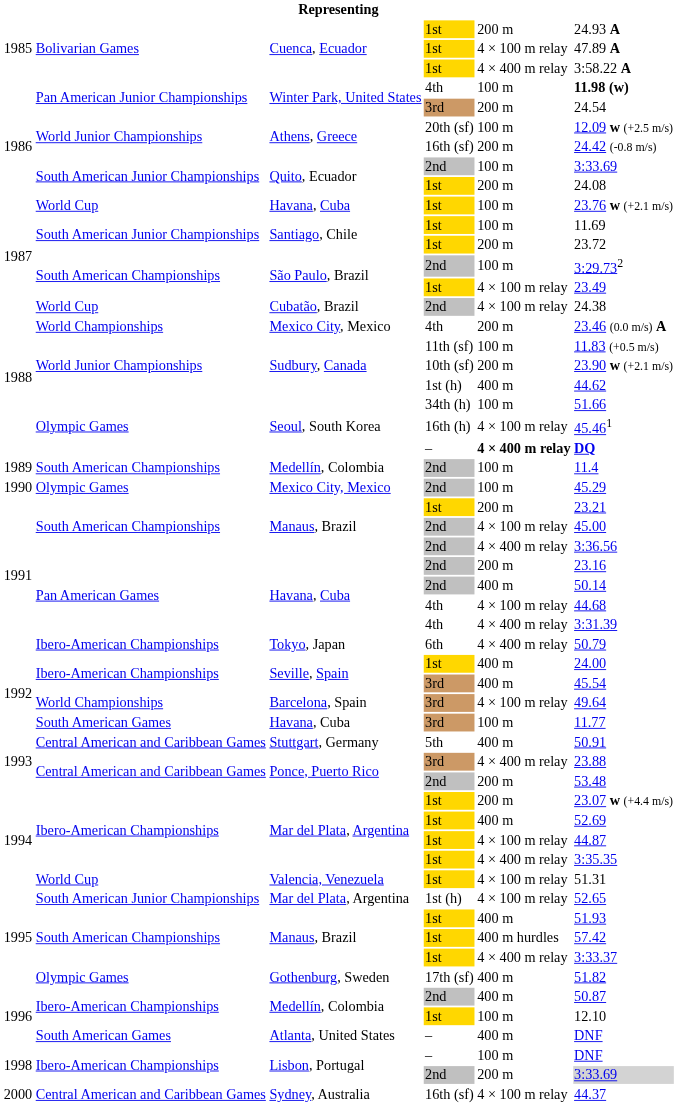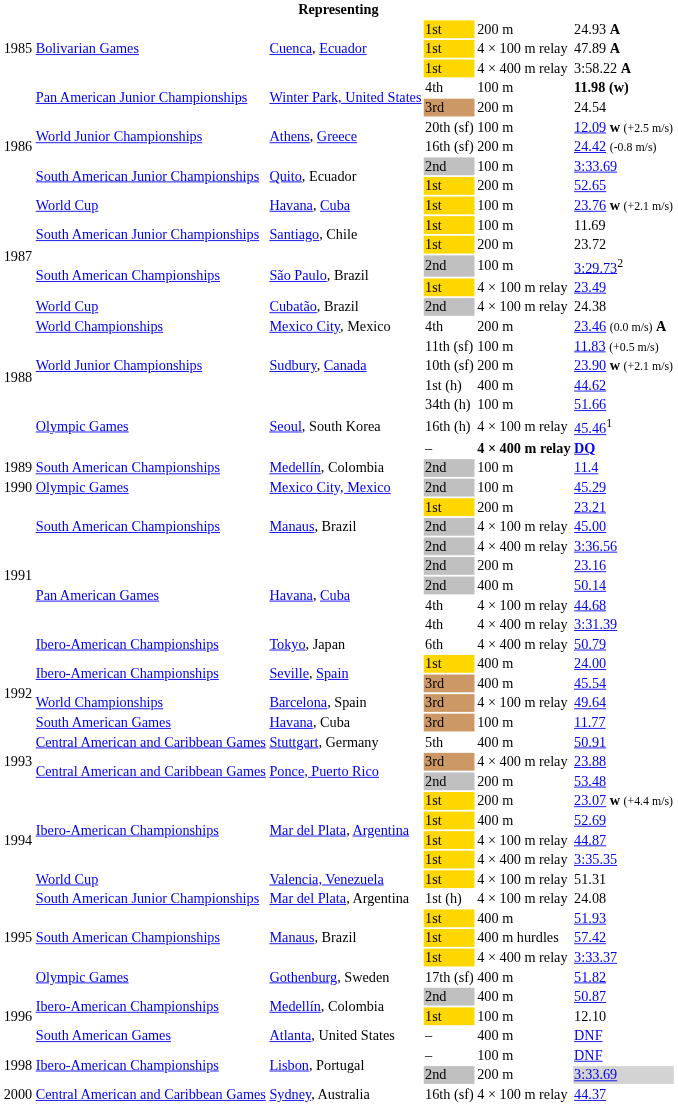 <table>
 <tr>
 <th colspan="6">Representing </th>
 </tr>
 <tr>
 <td rowspan=3>1985</td>
 <td rowspan=3><a href='#'>Bolivarian Games</a></td>
 <td rowspan=3><a href='#'>Cuenca</a>, <a href='#'>Ecuador</a></td>
 <td bgcolor=gold>1st</td>
 <td>200 m</td>
 <td>24.93 <strong>A</strong></td>
 </tr>
 <tr>
 <td bgcolor=gold>1st</td>
 <td>4 × 100 m relay</td>
 <td>47.89 <strong>A</strong></td>
 </tr>
 <tr>
 <td bgcolor=gold>1st</td>
 <td>4 × 400 m relay</td>
 <td>3:58.22 <strong>A</strong></td>
 </tr>
 <tr>
 <td rowspan=7>1986</td>
 <td rowspan=2><a href='#'>Pan American Junior Championships</a></td>
 <td rowspan=2><a href='#'>Winter Park, United States</a></td>
 <td>4th</td>
 <td>100 m</td>
 <td><strong>11.98 (w)</strong></td>
 </tr>
 <tr>
 <td bgcolor=cc9966>3rd</td>
 <td>200 m</td>
 <td>24.54</td>
 </tr>
 <tr>
 <td rowspan=2><a href='#'>World Junior Championships</a></td>
 <td rowspan=2><a href='#'>Athens</a>, <a href='#'>Greece</a></td>
 <td>20th (sf)</td>
 <td>100 m</td>
 <td><a href='#'>12.09</a> <strong>w</strong> <small>(+2.5 m/s)</small></td>
 </tr>
 <tr>
 <td>16th (sf)</td>
 <td>200 m</td>
 <td><a href='#'>24.42</a> <small>(-0.8 m/s)</small></td>
 </tr>
 <tr>
 <td rowspan=2><a href='#'>South American Junior Championships</a></td>
 <td rowspan=2><a href='#'>Quito</a>, Ecuador</td>
 <td bgcolor=silver>2nd</td>
 <td>100 m</td>
 <td><a href='#'>3:33.69</a></td>
 </tr>
 <tr>
 <td bgcolor=gold>1st</td>
 <td>200 m</td>
-<td>24.08</td>
+<td><a href='#'>52.65</a></td>
 </tr>
 <tr>
 <td><a href='#'>World Cup</a></td>
 <td><a href='#'>Havana</a>, <a href='#'>Cuba</a></td>
 <td bgcolor=gold>1st</td>
 <td>100 m</td>
 <td><a href='#'>23.76</a> <strong>w</strong> <small>(+2.1 m/s)</small></td>
 </tr>
 <tr>
 <td rowspan=4>1987</td>
 <td rowspan=2><a href='#'>South American Junior Championships</a></td>
 <td rowspan=2><a href='#'>Santiago</a>, Chile</td>
 <td bgcolor=gold>1st</td>
 <td>100 m</td>
 <td>11.69</td>
 </tr>
 <tr>
 <td bgcolor=gold>1st</td>
 <td>200 m</td>
 <td>23.72</td>
 </tr>
 <tr>
 <td rowspan=2><a href='#'>South American Championships</a></td>
 <td rowspan=2><a href='#'>São Paulo</a>, Brazil</td>
 <td bgcolor=silver>2nd</td>
 <td>100 m</td>
 <td><a href='#'>3:29.73</a><sup>2</sup></td>
 </tr>
 <tr>
 <td bgcolor=gold>1st</td>
 <td>4 × 100 m relay</td>
 <td><a href='#'>23.49</a></td>
 </tr>
 <tr>
 <td rowspan=8>1988</td>
 <td><a href='#'>World Cup</a></td>
 <td><a href='#'>Cubatão</a>, Brazil</td>
 <td bgcolor=silver>2nd</td>
 <td>4 × 100 m relay</td>
 <td>24.38</td>
 </tr>
 <tr>
 <td><a href='#'>World Championships</a></td>
 <td><a href='#'>Mexico City</a>, Mexico</td>
 <td>4th</td>
 <td>200 m</td>
 <td><a href='#'>23.46</a> <small>(0.0 m/s)</small> <strong>A</strong></td>
 </tr>
 <tr>
 <td rowspan=3><a href='#'>World Junior Championships</a></td>
 <td rowspan=3><a href='#'>Sudbury</a>, <a href='#'>Canada</a></td>
 <td>11th (sf)</td>
 <td>100 m</td>
 <td><a href='#'>11.83</a> <small>(+0.5 m/s)</small></td>
 </tr>
 <tr>
 <td>10th (sf)</td>
 <td>200 m</td>
 <td><a href='#'>23.90</a> <strong>w</strong> <small>(+2.1 m/s)</small></td>
 </tr>
 <tr>
 <td>1st (h)</td>
 <td>400 m</td>
 <td><a href='#'>44.62</a></td>
 </tr>
 <tr>
 <td rowspan=3><a href='#'>Olympic Games</a></td>
 <td rowspan=3><a href='#'>Seoul</a>, South Korea</td>
 <td>34th (h)</td>
 <td>100 m</td>
 <td><a href='#'>51.66</a></td>
 </tr>
 <tr>
 <td>16th (h)</td>
 <td>4 × 100 m relay</td>
 <td><a href='#'>45.46</a><sup>1</sup></td>
 </tr>
 <tr>
 <td>–</td>
 <td><strong>4 × 400 m relay</strong></td>
 <td><strong><a href='#'>DQ</a></strong></td>
 </tr>
 <tr>
 <td>1989</td>
 <td><a href='#'>South American Championships</a></td>
 <td><a href='#'>Medellín</a>, Colombia</td>
 <td bgcolor=silver>2nd</td>
 <td>100 m</td>
 <td><a href='#'>11.4</a></td>
 </tr>
 <tr>
 <td>1990</td>
 <td><a href='#'>Olympic Games</a></td>
 <td><a href='#'>Mexico City, Mexico</a></td>
 <td bgcolor=silver>2nd</td>
 <td>100 m</td>
 <td><a href='#'>45.29</a></td>
 </tr>
 <tr>
 <td rowspan=8>1991</td>
 <td rowspan=3><a href='#'>South American Championships</a></td>
 <td rowspan=3><a href='#'>Manaus</a>, Brazil</td>
 <td bgcolor=gold>1st</td>
 <td>200 m</td>
 <td><a href='#'>23.21</a></td>
 </tr>
 <tr>
 <td bgcolor=silver>2nd</td>
 <td>4 × 100 m relay</td>
 <td><a href='#'>45.00</a></td>
 </tr>
 <tr>
 <td bgcolor=silver>2nd</td>
 <td>4 × 400 m relay</td>
 <td><a href='#'>3:36.56</a></td>
 </tr>
 <tr>
 <td rowspan=4><a href='#'>Pan American Games</a></td>
 <td rowspan=4><a href='#'>Havana</a>, <a href='#'>Cuba</a></td>
 <td bgcolor=silver>2nd</td>
 <td>200 m</td>
 <td><a href='#'>23.16</a></td>
 </tr>
 <tr>
 <td bgcolor=silver>2nd</td>
 <td>400 m</td>
 <td><a href='#'>50.14</a></td>
 </tr>
 <tr>
 <td>4th</td>
 <td>4 × 100 m relay</td>
 <td><a href='#'>44.68</a></td>
 </tr>
 <tr>
 <td>4th</td>
 <td>4 × 400 m relay</td>
 <td><a href='#'>3:31.39</a></td>
 </tr>
 <tr>
 <td><a href='#'>Ibero-American Championships</a></td>
 <td><a href='#'>Tokyo</a>, Japan</td>
 <td>6th</td>
 <td>4 × 400 m relay</td>
 <td><a href='#'>50.79</a></td>
 </tr>
 <tr>
 <td rowspan=4>1992</td>
 <td rowspan=2><a href='#'>Ibero-American Championships</a></td>
 <td rowspan=2><a href='#'>Seville</a>, <a href='#'>Spain</a></td>
 <td bgcolor=gold>1st</td>
 <td>400 m</td>
 <td><a href='#'>24.00</a></td>
 </tr>
 <tr>
 <td bgcolor="cc9966">3rd</td>
 <td>400 m</td>
 <td><a href='#'>45.54</a></td>
 </tr>
 <tr>
 <td><a href='#'>World Championships</a></td>
 <td><a href='#'>Barcelona</a>, Spain</td>
 <td bgcolor=cc9966>3rd</td>
 <td>4 × 100 m relay</td>
 <td><a href='#'>49.64</a></td>
 </tr>
 <tr>
 <td><a href='#'>South American Games</a></td>
 <td><a href='#'>Havana</a>, Cuba</td>
 <td bgcolor=cc9966>3rd</td>
 <td>100 m</td>
 <td><a href='#'>11.77</a></td>
 </tr>
 <tr>
 <td rowspan=3>1993</td>
 <td><a href='#'>Central American and Caribbean Games</a></td>
 <td><a href='#'>Stuttgart</a>, Germany</td>
 <td>5th</td>
 <td>400 m</td>
 <td><a href='#'>50.91</a></td>
 </tr>
 <tr>
 <td rowspan=2><a href='#'>Central American and Caribbean Games</a></td>
 <td rowspan=2><a href='#'>Ponce, Puerto Rico</a></td>
 <td bgcolor=cc9966>3rd</td>
 <td>4 × 400 m relay</td>
 <td><a href='#'>23.88</a></td>
 </tr>
 <tr>
 <td bgcolor=silver>2nd</td>
 <td>200 m</td>
 <td><a href='#'>53.48</a></td>
 </tr>
 <tr>
 <td rowspan=5>1994</td>
 <td rowspan=4><a href='#'>Ibero-American Championships</a></td>
 <td rowspan=4><a href='#'>Mar del Plata</a>, <a href='#'>Argentina</a></td>
 <td bgcolor=gold>1st</td>
 <td>200 m</td>
 <td><a href='#'>23.07</a> <strong>w</strong> <small>(+4.4 m/s)</small></td>
 </tr>
 <tr>
 <td bgcolor=gold>1st</td>
 <td>400 m</td>
 <td><a href='#'>52.69</a></td>
 </tr>
 <tr>
 <td bgcolor=gold>1st</td>
 <td>4 × 100 m relay</td>
 <td><a href='#'>44.87</a></td>
 </tr>
 <tr>
 <td bgcolor=gold>1st</td>
 <td>4 × 400 m relay</td>
 <td><a href='#'>3:35.35</a></td>
 </tr>
 <tr>
 <td><a href='#'>World Cup</a></td>
 <td><a href='#'>Valencia, Venezuela</a></td>
 <td bgcolor=gold>1st</td>
 <td>4 × 100 m relay</td>
 <td>51.31</td>
 </tr>
 <tr>
 <td rowspan=5>1995</td>
 <td><a href='#'>South American Junior Championships</a></td>
 <td><a href='#'>Mar del Plata</a>, Argentina</td>
 <td>1st (h)</td>
 <td>4 × 100 m relay</td>
-<td><a href='#'>52.65</a></td>
+<td>24.08</td>
 </tr>
 <tr>
 <td rowspan=3><a href='#'>South American Championships</a></td>
 <td rowspan=3><a href='#'>Manaus</a>, Brazil</td>
 <td bgcolor=gold>1st</td>
 <td>400 m</td>
 <td><a href='#'>51.93</a></td>
 </tr>
 <tr>
 <td bgcolor=gold>1st</td>
 <td>400 m hurdles</td>
 <td><a href='#'>57.42</a></td>
 </tr>
 <tr>
 <td bgcolor=gold>1st</td>
 <td>4 × 400 m relay</td>
 <td><a href='#'>3:33.37</a></td>
 </tr>
 <tr>
 <td><a href='#'>Olympic Games</a></td>
 <td><a href='#'>Gothenburg</a>, Sweden</td>
 <td>17th (sf)</td>
 <td>400 m</td>
 <td><a href='#'>51.82</a></td>
 </tr>
 <tr>
 <td rowspan=3>1996</td>
 <td rowspan=2><a href='#'>Ibero-American Championships</a></td>
 <td rowspan=2><a href='#'>Medellín</a>, Colombia</td>
 <td bgcolor=silver>2nd</td>
 <td>400 m</td>
 <td><a href='#'>50.87</a></td>
 </tr>
 <tr>
 <td bgcolor=gold>1st</td>
 <td>100 m</td>
 <td>12.10</td>
 </tr>
 <tr>
 <td><a href='#'>South American Games</a></td>
 <td><a href='#'>Atlanta</a>, United States</td>
 <td>–</td>
 <td>400 m</td>
 <td><a href='#'>DNF</a></td>
 </tr>
 <tr>
 <td rowspan=2>1998</td>
 <td rowspan=2><a href='#'>Ibero-American Championships</a></td>
 <td rowspan=2><a href='#'>Lisbon</a>, Portugal</td>
 <td>–</td>
 <td>100 m</td>
 <td><a href='#'>DNF</a></td>
 </tr>
 <tr>
 <td bgcolor=silver>2nd</td>
 <td>200 m</td>
 <td style="background: lightgrey;"><a href='#'>3:33.69</a></td>
 </tr>
 <tr>
 <td>2000</td>
 <td><a href='#'>Central American and Caribbean Games</a></td>
 <td><a href='#'>Sydney</a>, Australia</td>
 <td>16th (sf)</td>
 <td>4 × 100 m relay</td>
 <td><a href='#'>44.37</a></td>
 </tr>
 </table>
